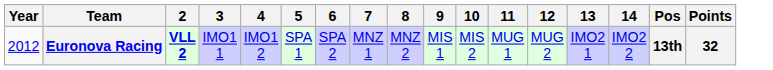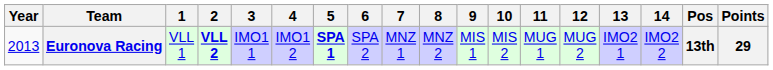 <table class="wikitable" style="text-align:center; font-size:85%">
 <tr>
 <th>Year</th>
 <th>Team</th>
+<th>1</th>
 <th>2</th>
 <th>3</th>
 <th>4</th>
 <th>5</th>
 <th>6</th>
 <th>7</th>
 <th>8</th>
 <th>9</th>
 <th>10</th>
 <th>11</th>
 <th>12</th>
 <th>13</th>
 <th>14</th>
 <th>Pos</th>
 <th>Points</th>
 </tr>
 <tr>
-<td><a href='#'>2012</a></td>
+<td><a href='#'>2013</a></td>
 <th nowrap><a href='#'>Euronova Racing</a></th>
+<td style="background:#DFFFDF;"><a href='#'>VLL<br>1</a><br></td>
 <td style="background:#DFFFDF;"><strong><a href='#'>VLL<br>2</a><br></strong></td>
 <td style="background:#CFCFFF;"><a href='#'>IMO1<br>1</a><br></td>
 <td style="background:#CFCFFF;"><a href='#'>IMO1<br>2</a><br></td>
-<td style="background:#DFFFDF;"><a href='#'>SPA<br>1</a><br></td>
+<td style="background:#DFFFDF;"><strong><a href='#'>SPA<br>1</a><br></strong></td>
 <td style="background:#CFCFFF;"><a href='#'>SPA<br>2</a><br></td>
 <td style="background:#CFCFFF;"><a href='#'>MNZ<br>1</a><br></td>
 <td style="background:#CFCFFF;"><a href='#'>MNZ<br>2</a><br></td>
 <td style="background:#DFFFDF;"><a href='#'>MIS<br>1</a><br></td>
 <td style="background:#DFFFDF;"><a href='#'>MIS<br>2</a><br></td>
 <td style="background:#DFFFDF;"><a href='#'>MUG<br>1</a><br></td>
 <td style="background:#DFFFDF;"><a href='#'>MUG<br>2</a><br></td>
 <td style="background:#CFCFFF;"><a href='#'>IMO2<br>1</a><br></td>
 <td style="background:#CFCFFF;"><a href='#'>IMO2<br>2</a><br></td>
 <th>13th</th>
-<th>32</th>
+<th>29</th>
 </tr>
 </table>
